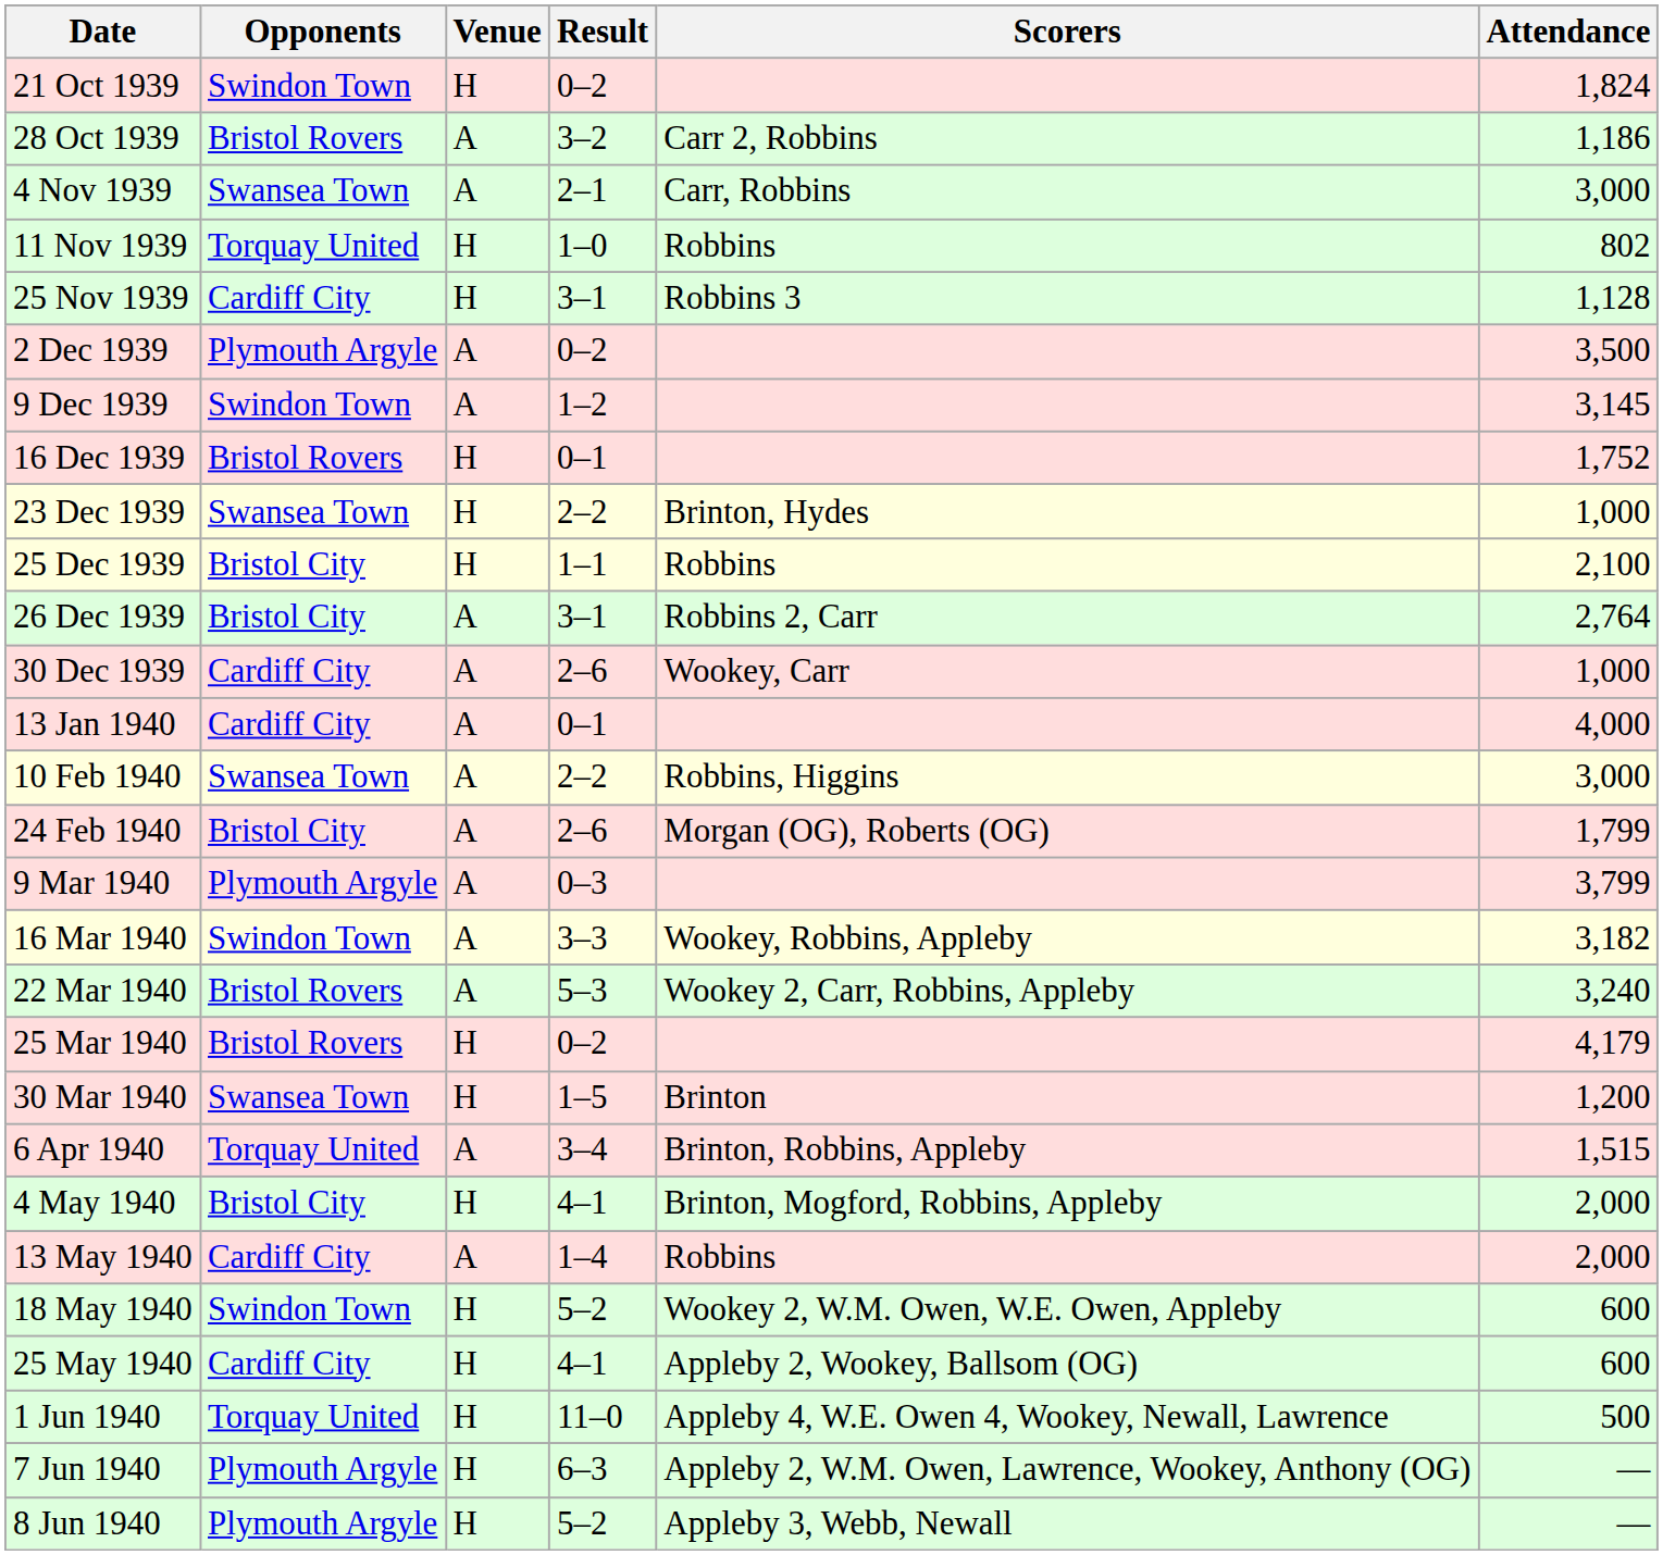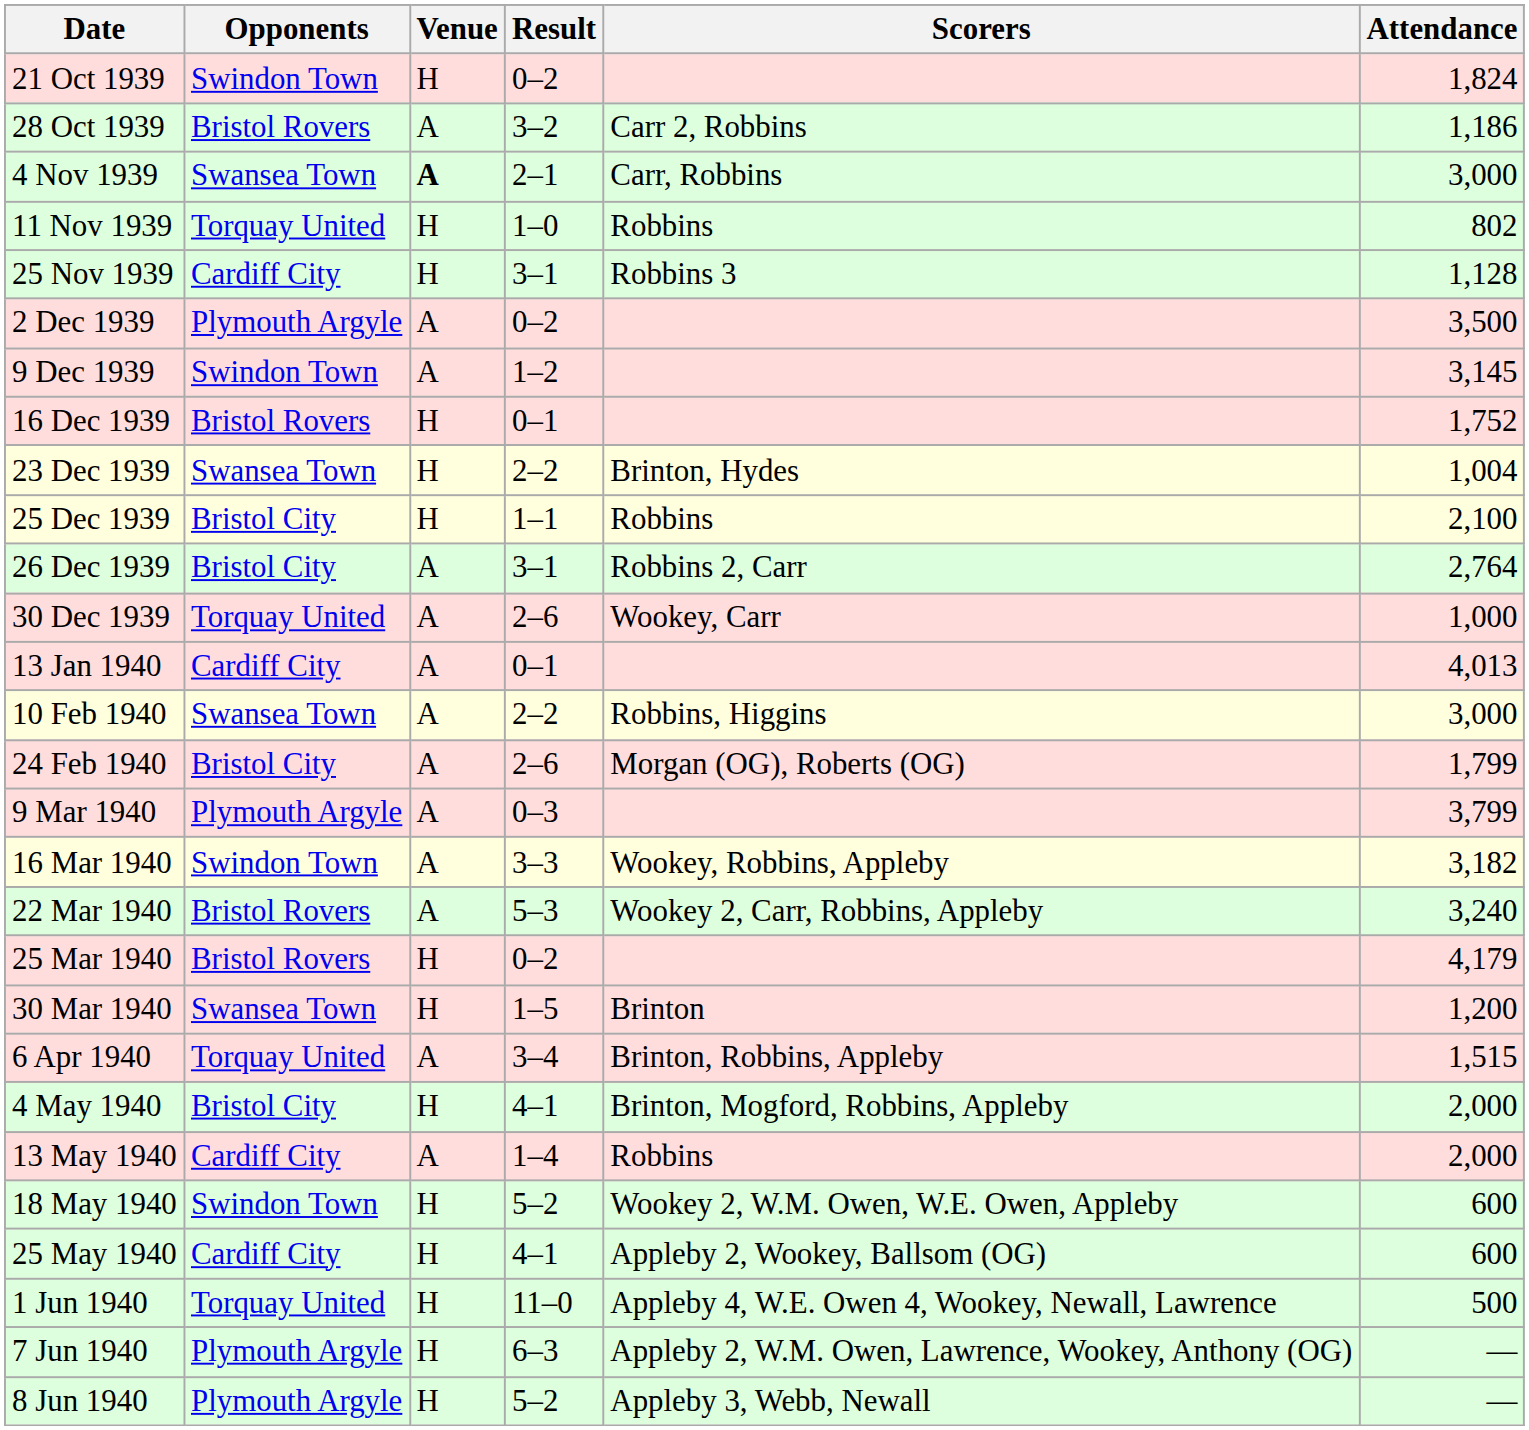 <table class="wikitable sortable">
 <tr>
 <th>Date</th>
 <th>Opponents</th>
 <th>Venue</th>
 <th>Result</th>
 <th>Scorers</th>
 <th>Attendance</th>
 </tr>
 <tr bgcolor="#ffdddd">
 <td>21 Oct 1939</td>
 <td><a href='#'>Swindon Town</a></td>
 <td>H</td>
 <td>0–2</td>
 <td></td>
 <td align="right">1,824</td>
 </tr>
 <tr bgcolor="#ddffdd">
 <td>28 Oct 1939</td>
 <td><a href='#'>Bristol Rovers</a></td>
 <td>A</td>
 <td>3–2</td>
 <td>Carr 2, Robbins</td>
 <td align="right">1,186</td>
 </tr>
 <tr bgcolor="#ddffdd">
 <td>4 Nov 1939</td>
 <td><a href='#'>Swansea Town</a></td>
-<td>A</td>
+<td><strong>A</strong></td>
 <td>2–1</td>
 <td>Carr, Robbins</td>
 <td align="right">3,000</td>
 </tr>
 <tr bgcolor="#ddffdd">
 <td>11 Nov 1939</td>
 <td><a href='#'>Torquay United</a></td>
 <td>H</td>
 <td>1–0</td>
 <td>Robbins</td>
 <td align="right">802</td>
 </tr>
 <tr bgcolor="#ddffdd">
 <td>25 Nov 1939</td>
 <td><a href='#'>Cardiff City</a></td>
 <td>H</td>
 <td>3–1</td>
 <td>Robbins 3</td>
 <td align="right">1,128</td>
 </tr>
 <tr bgcolor="#ffdddd">
 <td>2 Dec 1939</td>
 <td><a href='#'>Plymouth Argyle</a></td>
 <td>A</td>
 <td>0–2</td>
 <td></td>
 <td align="right">3,500</td>
 </tr>
 <tr bgcolor="#ffdddd">
 <td>9 Dec 1939</td>
 <td><a href='#'>Swindon Town</a></td>
 <td>A</td>
 <td>1–2</td>
 <td></td>
 <td align="right">3,145</td>
 </tr>
 <tr bgcolor="#ffdddd">
 <td>16 Dec 1939</td>
 <td><a href='#'>Bristol Rovers</a></td>
 <td>H</td>
 <td>0–1</td>
 <td></td>
 <td align="right">1,752</td>
 </tr>
 <tr bgcolor="#ffffdd">
 <td>23 Dec 1939</td>
 <td><a href='#'>Swansea Town</a></td>
 <td>H</td>
 <td>2–2</td>
 <td>Brinton, Hydes</td>
-<td align="right">1,000</td>
+<td align="right">1,004</td>
 </tr>
 <tr bgcolor="#ffffdd">
 <td>25 Dec 1939</td>
 <td><a href='#'>Bristol City</a></td>
 <td>H</td>
 <td>1–1</td>
 <td>Robbins</td>
 <td align="right">2,100</td>
 </tr>
 <tr bgcolor="#ddffdd">
 <td>26 Dec 1939</td>
 <td><a href='#'>Bristol City</a></td>
 <td>A</td>
 <td>3–1</td>
 <td>Robbins 2, Carr</td>
 <td align="right">2,764</td>
 </tr>
 <tr bgcolor="#ffdddd">
 <td>30 Dec 1939</td>
-<td><a href='#'>Cardiff City</a></td>
+<td><a href='#'>Torquay United</a></td>
 <td>A</td>
 <td>2–6</td>
 <td>Wookey, Carr</td>
 <td align="right">1,000</td>
 </tr>
 <tr bgcolor="#ffdddd">
 <td>13 Jan 1940</td>
 <td><a href='#'>Cardiff City</a></td>
 <td>A</td>
 <td>0–1</td>
 <td></td>
-<td align="right">4,000</td>
+<td align="right">4,013</td>
 </tr>
 <tr bgcolor="#ffffdd">
 <td>10 Feb 1940</td>
 <td><a href='#'>Swansea Town</a></td>
 <td>A</td>
 <td>2–2</td>
 <td>Robbins, Higgins</td>
 <td align="right">3,000</td>
 </tr>
 <tr bgcolor="#ffdddd">
 <td>24 Feb 1940</td>
 <td><a href='#'>Bristol City</a></td>
 <td>A</td>
 <td>2–6</td>
 <td>Morgan (OG), Roberts (OG)</td>
 <td align="right">1,799</td>
 </tr>
 <tr bgcolor="#ffdddd">
 <td>9 Mar 1940</td>
 <td><a href='#'>Plymouth Argyle</a></td>
 <td>A</td>
 <td>0–3</td>
 <td></td>
 <td align="right">3,799</td>
 </tr>
 <tr bgcolor="#ffffdd">
 <td>16 Mar 1940</td>
 <td><a href='#'>Swindon Town</a></td>
 <td>A</td>
 <td>3–3</td>
 <td>Wookey, Robbins, Appleby</td>
 <td align="right">3,182</td>
 </tr>
 <tr bgcolor="#ddffdd">
 <td>22 Mar 1940</td>
 <td><a href='#'>Bristol Rovers</a></td>
 <td>A</td>
 <td>5–3</td>
 <td>Wookey 2, Carr, Robbins, Appleby</td>
 <td align="right">3,240</td>
 </tr>
 <tr bgcolor="#ffdddd">
 <td>25 Mar 1940</td>
 <td><a href='#'>Bristol Rovers</a></td>
 <td>H</td>
 <td>0–2</td>
 <td></td>
 <td align="right">4,179</td>
 </tr>
 <tr bgcolor="#ffdddd">
 <td>30 Mar 1940</td>
 <td><a href='#'>Swansea Town</a></td>
 <td>H</td>
 <td>1–5</td>
 <td>Brinton</td>
 <td align="right">1,200</td>
 </tr>
 <tr bgcolor="#ffdddd">
 <td>6 Apr 1940</td>
 <td><a href='#'>Torquay United</a></td>
 <td>A</td>
 <td>3–4</td>
 <td>Brinton, Robbins, Appleby</td>
 <td align="right">1,515</td>
 </tr>
 <tr bgcolor="#ddffdd">
 <td>4 May 1940</td>
 <td><a href='#'>Bristol City</a></td>
 <td>H</td>
 <td>4–1</td>
 <td>Brinton, Mogford, Robbins, Appleby</td>
 <td align="right">2,000</td>
 </tr>
 <tr bgcolor="#ffdddd">
 <td>13 May 1940</td>
 <td><a href='#'>Cardiff City</a></td>
 <td>A</td>
 <td>1–4</td>
 <td>Robbins</td>
 <td align="right">2,000</td>
 </tr>
 <tr bgcolor="#ddffdd">
 <td>18 May 1940</td>
 <td><a href='#'>Swindon Town</a></td>
 <td>H</td>
 <td>5–2</td>
 <td>Wookey 2, W.M. Owen, W.E. Owen, Appleby</td>
 <td align="right">600</td>
 </tr>
 <tr bgcolor="#ddffdd">
 <td>25 May 1940</td>
 <td><a href='#'>Cardiff City</a></td>
 <td>H</td>
 <td>4–1</td>
 <td>Appleby 2, Wookey, Ballsom (OG)</td>
 <td align="right">600</td>
 </tr>
 <tr bgcolor="#ddffdd">
 <td>1 Jun 1940</td>
 <td><a href='#'>Torquay United</a></td>
 <td>H</td>
 <td>11–0</td>
 <td>Appleby 4, W.E. Owen 4, Wookey, Newall, Lawrence</td>
 <td align="right">500</td>
 </tr>
 <tr bgcolor="#ddffdd">
 <td>7 Jun 1940</td>
 <td><a href='#'>Plymouth Argyle</a></td>
 <td>H</td>
 <td>6–3</td>
 <td>Appleby 2, W.M. Owen, Lawrence, Wookey, Anthony (OG)</td>
 <td align="right">—</td>
 </tr>
 <tr bgcolor="#ddffdd">
 <td>8 Jun 1940</td>
 <td><a href='#'>Plymouth Argyle</a></td>
 <td>H</td>
 <td>5–2</td>
 <td>Appleby 3, Webb, Newall</td>
 <td align="right">—</td>
 </tr>
 </table>
